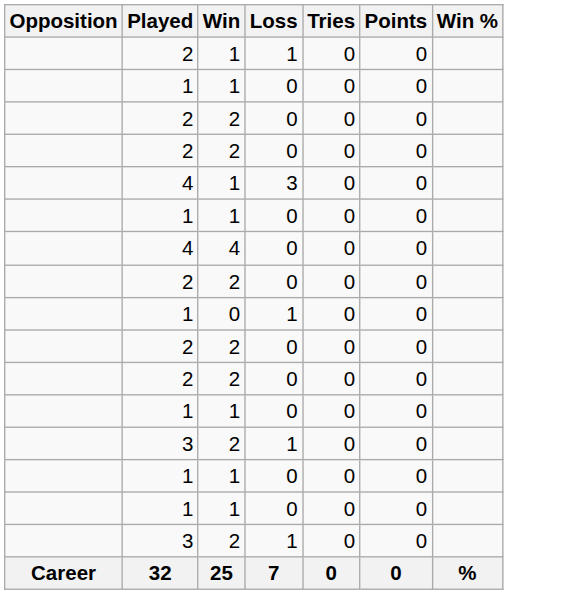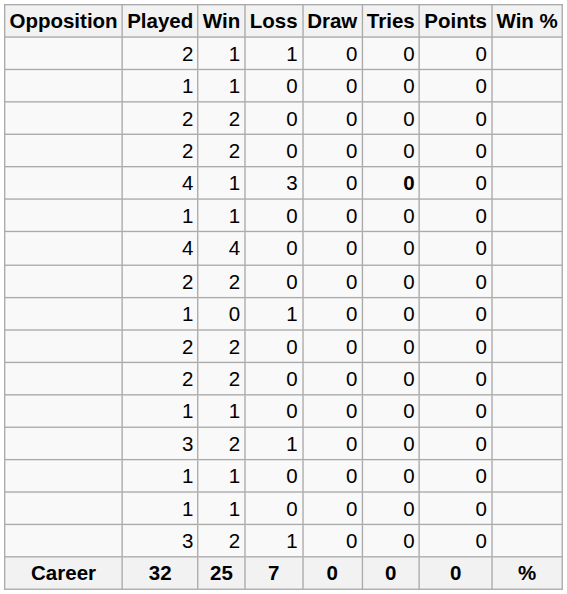 <table class="wikitable sortable" style="font-size: 95%; text-align: right;">
 <tr>
 <th>Opposition</th>
 <th>Played</th>
 <th>Win</th>
 <th>Loss</th>
+<th>Draw</th>
 <th>Tries</th>
 <th>Points</th>
 <th>Win %</th>
 </tr>
 <tr>
 <td align="left"></td>
 <td>2</td>
-<td>1</td>
-<td>1</td>
-<td>0</td>
-<td>0</td>
-<td></td>
-</tr>
-<tr>
-<td align="left"></td>
-<td>1</td>
-<td>1</td>
-<td>0</td>
-<td>0</td>
-<td>0</td>
-<td></td>
-</tr>
-<tr>
-<td align="left"></td>
-<td>2</td>
-<td>2</td>
-<td>0</td>
-<td>0</td>
-<td>0</td>
-<td></td>
-</tr>
-<tr>
-<td align="left"></td>
-<td>2</td>
-<td>2</td>
-<td>0</td>
-<td>0</td>
-<td>0</td>
-<td></td>
-</tr>
-<tr>
-<td align="left"></td>
-<td>4</td>
-<td>1</td>
-<td>3</td>
-<td>0</td>
-<td>0</td>
-<td></td>
-</tr>
-<tr>
-<td align="left"></td>
-<td>1</td>
-<td>1</td>
-<td>0</td>
-<td>0</td>
-<td>0</td>
-<td></td>
-</tr>
-<tr>
-<td align="left"></td>
-<td>4</td>
-<td>4</td>
-<td>0</td>
-<td>0</td>
-<td>0</td>
-<td></td>
-</tr>
-<tr>
-<td align="left"></td>
-<td>2</td>
-<td>2</td>
-<td>0</td>
-<td>0</td>
-<td>0</td>
-<td></td>
-</tr>
-<tr>
-<td align="left"></td>
-<td>1</td>
-<td>0</td>
-<td>1</td>
-<td>0</td>
-<td>0</td>
-<td></td>
-</tr>
-<tr>
-<td align="left"></td>
-<td>2</td>
-<td>2</td>
-<td>0</td>
-<td>0</td>
-<td>0</td>
-<td></td>
-</tr>
-<tr>
-<td align="left"></td>
-<td>2</td>
-<td>2</td>
-<td>0</td>
-<td>0</td>
-<td>0</td>
-<td></td>
-</tr>
-<tr>
-<td align="left"></td>
-<td>1</td>
-<td>1</td>
-<td>0</td>
-<td>0</td>
-<td>0</td>
-<td></td>
-</tr>
-<tr>
-<td align="left"></td>
-<td>3</td>
-<td>2</td>
-<td>1</td>
-<td>0</td>
-<td>0</td>
-<td></td>
-</tr>
-<tr>
-<td align="left"></td>
 <td>1</td>
 <td>1</td>
 <td>0</td>
 <td>0</td>
 <td>0</td>
 <td></td>
 </tr>
 <tr>
 <td align="left"></td>
 <td>1</td>
 <td>1</td>
 <td>0</td>
 <td>0</td>
 <td>0</td>
+<td>0</td>
+<td></td>
+</tr>
+<tr>
+<td align="left"></td>
+<td>2</td>
+<td>2</td>
+<td>0</td>
+<td>0</td>
+<td>0</td>
+<td>0</td>
+<td></td>
+</tr>
+<tr>
+<td align="left"></td>
+<td>2</td>
+<td>2</td>
+<td>0</td>
+<td>0</td>
+<td>0</td>
+<td>0</td>
+<td></td>
+</tr>
+<tr>
+<td align="left"></td>
+<td>4</td>
+<td>1</td>
+<td>3</td>
+<td>0</td>
+<td><strong>0</strong></td>
+<td>0</td>
+<td></td>
+</tr>
+<tr>
+<td align="left"></td>
+<td>1</td>
+<td>1</td>
+<td>0</td>
+<td>0</td>
+<td>0</td>
+<td>0</td>
+<td></td>
+</tr>
+<tr>
+<td align="left"></td>
+<td>4</td>
+<td>4</td>
+<td>0</td>
+<td>0</td>
+<td>0</td>
+<td>0</td>
+<td></td>
+</tr>
+<tr>
+<td align="left"></td>
+<td>2</td>
+<td>2</td>
+<td>0</td>
+<td>0</td>
+<td>0</td>
+<td>0</td>
+<td></td>
+</tr>
+<tr>
+<td align="left"></td>
+<td>1</td>
+<td>0</td>
+<td>1</td>
+<td>0</td>
+<td>0</td>
+<td>0</td>
+<td></td>
+</tr>
+<tr>
+<td align="left"></td>
+<td>2</td>
+<td>2</td>
+<td>0</td>
+<td>0</td>
+<td>0</td>
+<td>0</td>
+<td></td>
+</tr>
+<tr>
+<td align="left"></td>
+<td>2</td>
+<td>2</td>
+<td>0</td>
+<td>0</td>
+<td>0</td>
+<td>0</td>
+<td></td>
+</tr>
+<tr>
+<td align="left"></td>
+<td>1</td>
+<td>1</td>
+<td>0</td>
+<td>0</td>
+<td>0</td>
+<td>0</td>
 <td></td>
 </tr>
 <tr>
 <td align="left"></td>
 <td>3</td>
 <td>2</td>
 <td>1</td>
+<td>0</td>
+<td>0</td>
+<td>0</td>
+<td></td>
+</tr>
+<tr>
+<td align="left"></td>
+<td>1</td>
+<td>1</td>
+<td>0</td>
+<td>0</td>
+<td>0</td>
+<td>0</td>
+<td></td>
+</tr>
+<tr>
+<td align="left"></td>
+<td>1</td>
+<td>1</td>
+<td>0</td>
+<td>0</td>
+<td>0</td>
+<td>0</td>
+<td></td>
+</tr>
+<tr>
+<td align="left"></td>
+<td>3</td>
+<td>2</td>
+<td>1</td>
+<td>0</td>
 <td>0</td>
 <td>0</td>
 <td></td>
 </tr>
 <tr class="sortbottom">
 <th style="text-align:center;">Career</th>
 <th>32</th>
 <th>25</th>
 <th>7</th>
 <th>0</th>
 <th>0</th>
+<th>0</th>
 <th>%</th>
 </tr>
 </table>
